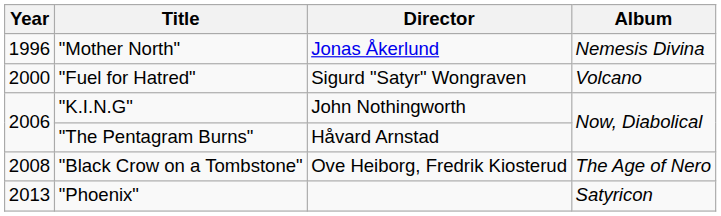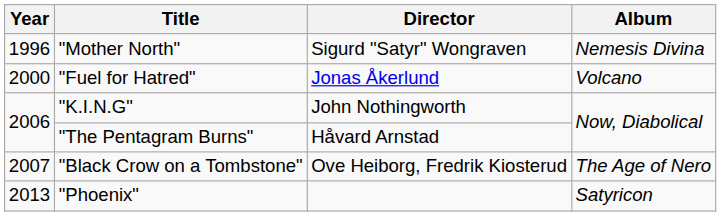 <table class="wikitable">
 <tr>
 <th>Year</th>
 <th>Title</th>
 <th>Director</th>
 <th>Album</th>
 </tr>
 <tr>
 <td>1996</td>
 <td>"Mother North"</td>
-<td><a href='#'>Jonas Åkerlund</a></td>
+<td>Sigurd "Satyr" Wongraven</td>
 <td><em>Nemesis Divina</em></td>
 </tr>
 <tr>
 <td>2000</td>
 <td>"Fuel for Hatred"</td>
-<td>Sigurd "Satyr" Wongraven</td>
+<td><a href='#'>Jonas Åkerlund</a></td>
 <td><em>Volcano</em></td>
 </tr>
 <tr>
 <td rowspan="2">2006</td>
 <td>"K.I.N.G"</td>
 <td>John Nothingworth</td>
 <td rowspan="2"><em>Now, Diabolical</em></td>
 </tr>
 <tr>
 <td>"The Pentagram Burns"</td>
 <td>Håvard Arnstad</td>
 </tr>
 <tr>
-<td>2008</td>
+<td>2007</td>
 <td>"Black Crow on a Tombstone"</td>
 <td>Ove Heiborg, Fredrik Kiosterud</td>
 <td><em>The Age of Nero</em></td>
 </tr>
 <tr>
 <td>2013</td>
 <td>"Phoenix"</td>
 <td></td>
 <td><em>Satyricon</em></td>
 </tr>
 </table>
